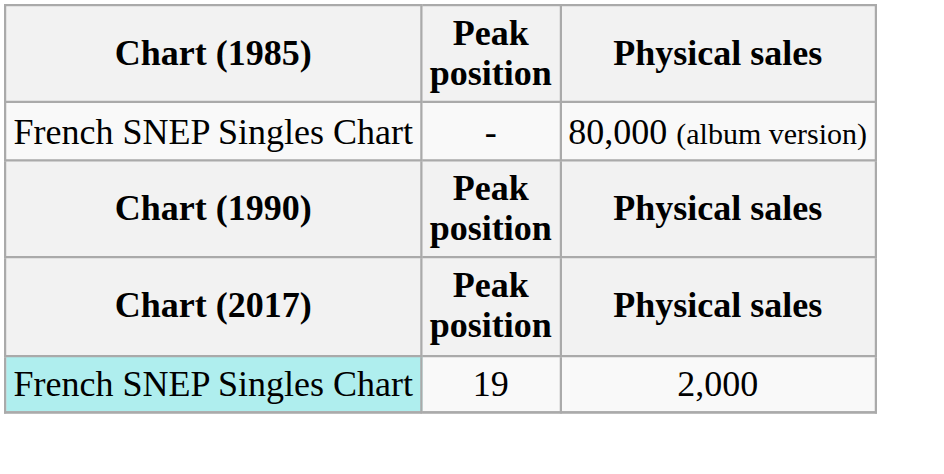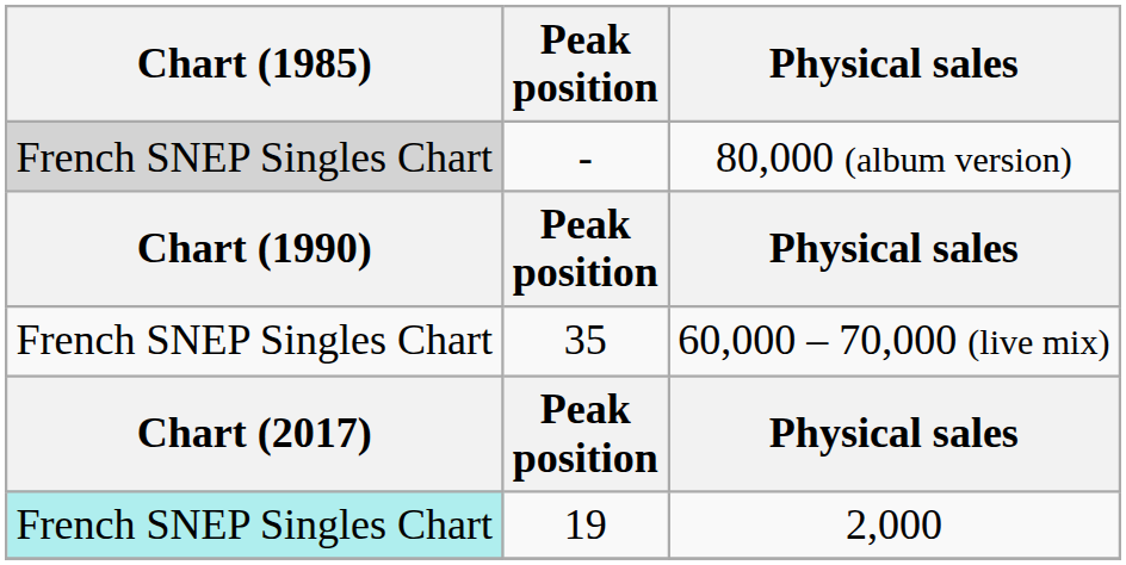 <table class="wikitable">
 <tr>
 <th>Chart (1985)</th>
 <th>Peak<br>position</th>
 <th>Physical sales</th>
 </tr>
 <tr>
-<td>French SNEP Singles Chart</td>
+<td style="background: lightgrey;">French SNEP Singles Chart</td>
 <td align="center">-</td>
 <td align="center">80,000 <small>(album version)</small></td>
 </tr>
 <tr>
 <th>Chart (1990)</th>
 <th>Peak<br>position</th>
 <th>Physical sales</th>
+</tr>
+<tr>
+<td>French SNEP Singles Chart</td>
+<td align="center">35</td>
+<td align="center">60,000 – 70,000 <small>(live mix)</small></td>
 </tr>
 <tr>
 <th>Chart (2017)</th>
 <th>Peak<br>position</th>
 <th>Physical sales</th>
 </tr>
 <tr>
 <td style="background: paleturquoise;">French SNEP Singles Chart</td>
 <td align="center">19</td>
 <td align="center">2,000</td>
 </tr>
 <tr>
 </tr>
 </table>
